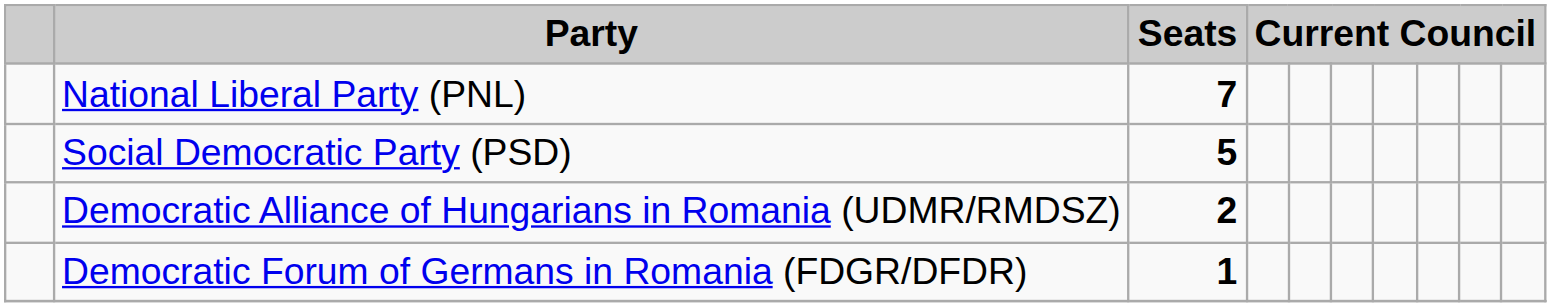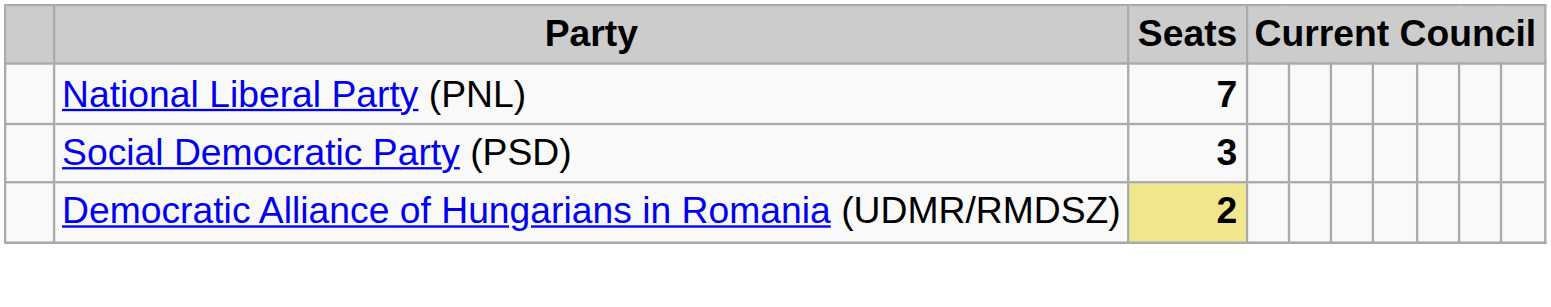 <table class="wikitable">
 <tr>
 <th style="background:#ccc">   </th>
 <th style="background:#ccc">Party</th>
 <th style="background:#ccc">Seats</th>
 <th style="background:#ccc" colspan="7">Current Council</th>
 </tr>
 <tr>
 <td>  </td>
 <td><a href='#'>National Liberal Party</a> (PNL)</td>
 <td style="text-align: right"><strong>7</strong></td>
 <td>  </td>
 <td>  </td>
 <td>  </td>
 <td>  </td>
 <td>  </td>
 <td>  </td>
 <td>  </td>
 </tr>
 <tr>
 <td>  </td>
 <td><a href='#'>Social Democratic Party</a> (PSD)</td>
-<td style="text-align: right"><strong>5</strong></td>
+<td style="text-align: right"><strong>3</strong></td>
 <td>  </td>
 <td>  </td>
 <td>  </td>
 <td>  </td>
 <td>  </td>
 <td> </td>
 <td> </td>
 </tr>
 <tr>
 <td>  </td>
 <td><a href='#'>Democratic Alliance of Hungarians in Romania</a> (UDMR/RMDSZ)</td>
-<td style="text-align: right"><strong>2</strong></td>
+<td style="background: khaki; text-align: right"><strong>2</strong></td>
 <td>  </td>
 <td>  </td>
 <td> </td>
 <td> </td>
 <td> </td>
 <td> </td>
 <td> </td>
 </tr>
 <tr>
-<td>  </td>
-<td><a href='#'>Democratic Forum of Germans in Romania</a> (FDGR/DFDR)</td>
-<td style="text-align: right"><strong>1</strong></td>
-<td>  </td>
-<td> </td>
-<td> </td>
-<td> </td>
-<td> </td>
-<td> </td>
-<td> </td>
-</tr>
-<tr>
 </tr>
 </table>
